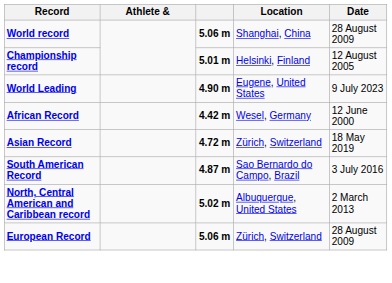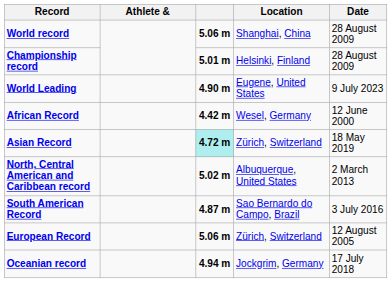 <table class="wikitable">
 <tr>
 <th width=25% align=center>Record</th>
 <th width=25% align=center>Athlete & </th>
 <th width=10% align=center></th>
 <th width=25% align=center>Location</th>
 <th width=15% align=center>Date</th>
 </tr>
 <tr>
 <td><strong><a href='#'>World record</a></strong></td>
 <td rowspan=2></td>
 <td align=center><strong>5.06 m</strong></td>
 <td><a href='#'>Shanghai</a>, <a href='#'>China</a></td>
 <td>28 August 2009</td>
 </tr>
 <tr>
 <td><strong><a href='#'>Championship record</a></strong></td>
 <td align=center><strong>5.01 m</strong></td>
 <td><a href='#'>Helsinki</a>, <a href='#'>Finland</a></td>
-<td>12 August 2005</td>
+<td>28 August 2009</td>
 </tr>
 <tr>
 <td><strong><a href='#'>World Leading</a></strong></td>
 <td></td>
 <td align=center><strong>4.90 m</strong></td>
 <td><a href='#'>Eugene</a>, <a href='#'>United States</a></td>
 <td>9 July 2023</td>
 </tr>
 <tr>
 <td><strong><a href='#'>African Record</a></strong></td>
 <td></td>
 <td align=center><strong>4.42 m</strong></td>
 <td><a href='#'>Wesel</a>, <a href='#'>Germany</a></td>
 <td>12 June 2000</td>
 </tr>
 <tr>
 <td><strong><a href='#'>Asian Record</a></strong></td>
 <td></td>
-<td align=center><strong>4.72 m</strong></td>
+<td align=center style="background: paleturquoise;"><strong>4.72 m</strong></td>
 <td><a href='#'>Zürich</a>, <a href='#'>Switzerland</a></td>
 <td>18 May 2019</td>
+</tr>
+<tr>
+<td><strong><a href='#'>North, Central American and Caribbean record</a></strong></td>
+<td></td>
+<td align=center><strong>5.02 m</strong></td>
+<td><a href='#'>Albuquerque</a>, <a href='#'>United States</a></td>
+<td>2 March 2013</td>
 </tr>
 <tr>
 <td><strong><a href='#'>South American Record</a></strong></td>
 <td></td>
 <td align=center><strong>4.87 m</strong></td>
 <td><a href='#'>Sao Bernardo do Campo</a>, <a href='#'>Brazil</a></td>
 <td>3 July 2016</td>
 </tr>
 <tr>
-<td><strong><a href='#'>North, Central American and Caribbean record</a></strong></td>
-<td></td>
-<td align=center><strong>5.02 m</strong></td>
-<td><a href='#'>Albuquerque</a>, <a href='#'>United States</a></td>
-<td>2 March 2013</td>
-</tr>
-<tr>
 <td><strong><a href='#'>European Record</a></strong></td>
 <td></td>
 <td align=center><strong>5.06 m</strong></td>
 <td><a href='#'>Zürich</a>, <a href='#'>Switzerland</a></td>
-<td>28 August 2009</td>
+<td>12 August 2005</td>
+</tr>
+<tr>
+<td><strong><a href='#'>Oceanian record</a></strong></td>
+<td></td>
+<td align=center><strong>4.94 m</strong></td>
+<td><a href='#'>Jockgrim</a>, <a href='#'>Germany</a></td>
+<td>17 July 2018</td>
 </tr>
 </table>
